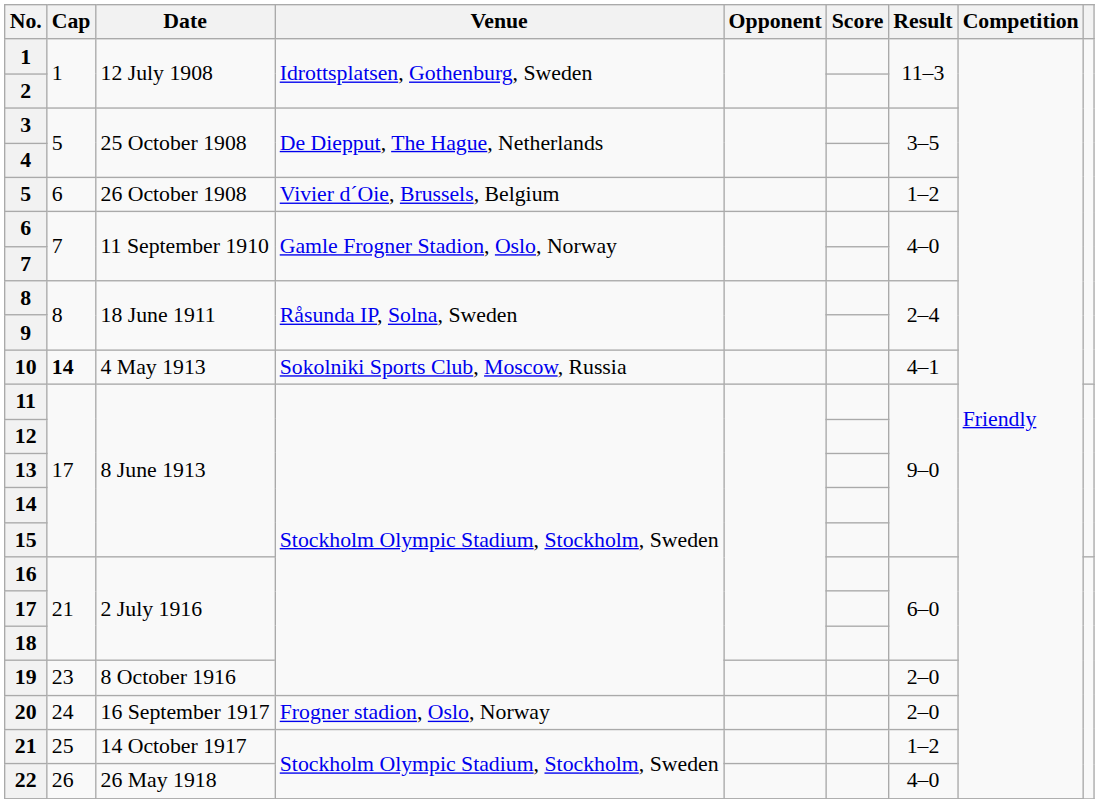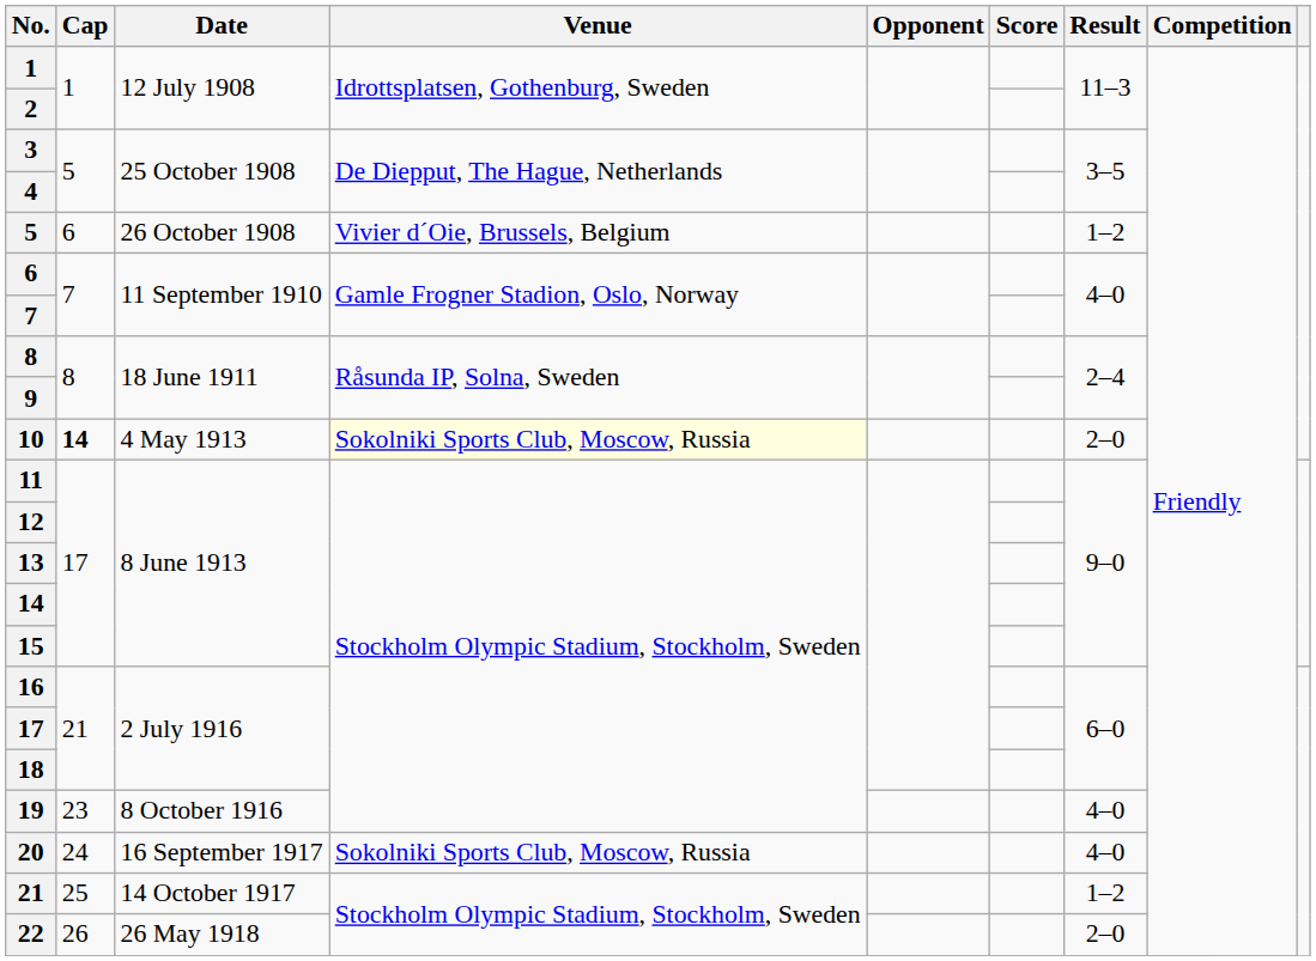 <table class="wikitable plainrowheaders sortable">
 <tr>
 <th scope=col>No.</th>
 <th scope=col>Cap</th>
 <th scope=col>Date</th>
 <th scope=col>Venue</th>
 <th scope=col>Opponent</th>
 <th scope=col>Score</th>
 <th scope=col>Result</th>
 <th scope=col>Competition</th>
 <th scope=col></th>
 </tr>
 <tr>
 <th scope=row>1</th>
 <td rowspan=2>1</td>
 <td rowspan=2>12 July 1908</td>
 <td rowspan=2><a href='#'>Idrottsplatsen</a>, <a href='#'>Gothenburg</a>, Sweden</td>
 <td rowspan=2></td>
 <td></td>
 <td rowspan=2 style="text-align:center;">11–3</td>
 <td rowspan=22><a href='#'>Friendly</a></td>
 </tr>
 <tr>
 <th scope=row>2</th>
 <td></td>
 </tr>
 <tr>
 <th scope=row>3</th>
 <td rowspan=2>5</td>
 <td rowspan=2>25 October 1908</td>
 <td rowspan=2><a href='#'>De Diepput</a>, <a href='#'>The Hague</a>, Netherlands</td>
 <td rowspan=2></td>
 <td></td>
 <td rowspan=2 style="text-align:center;">3–5</td>
 </tr>
 <tr>
 <th scope=row>4</th>
 <td></td>
 </tr>
 <tr>
 <th scope=row>5</th>
 <td>6</td>
 <td>26 October 1908</td>
 <td><a href='#'>Vivier d´Oie</a>, <a href='#'>Brussels</a>, Belgium</td>
 <td></td>
 <td></td>
 <td style="text-align:center;">1–2</td>
 </tr>
 <tr>
 <th scope=row>6</th>
 <td rowspan=2>7</td>
 <td rowspan=2>11 September 1910</td>
 <td rowspan=2><a href='#'>Gamle Frogner Stadion</a>, <a href='#'>Oslo</a>, Norway</td>
 <td rowspan=2></td>
 <td></td>
 <td rowspan=2 style="text-align:center;">4–0</td>
 </tr>
 <tr>
 <th scope=row>7</th>
 <td></td>
 </tr>
 <tr>
 <th scope=row>8</th>
 <td rowspan=2>8</td>
 <td rowspan=2>18 June 1911</td>
 <td rowspan=2><a href='#'>Råsunda IP</a>, <a href='#'>Solna</a>, Sweden</td>
 <td rowspan=2></td>
 <td></td>
 <td rowspan=2 style="text-align:center;">2–4</td>
 </tr>
 <tr>
 <th scope=row>9</th>
 <td></td>
 </tr>
 <tr>
 <th scope=row>10</th>
 <td><strong>14</strong></td>
 <td>4 May 1913</td>
-<td><a href='#'>Sokolniki Sports Club</a>, <a href='#'>Moscow</a>, Russia</td>
+<td style="background: lightyellow;"><a href='#'>Sokolniki Sports Club</a>, <a href='#'>Moscow</a>, Russia</td>
 <td></td>
 <td></td>
-<td style="text-align:center;">4–1</td>
+<td style="text-align:center;">2–0</td>
 </tr>
 <tr>
 <th scope=row>11</th>
 <td rowspan=5>17</td>
 <td rowspan=5>8 June 1913</td>
 <td rowspan=9><a href='#'>Stockholm Olympic Stadium</a>, <a href='#'>Stockholm</a>, Sweden</td>
 <td rowspan=8></td>
 <td></td>
 <td rowspan=5 style="text-align:center;">9–0</td>
 <td rowspan=5></td>
 </tr>
 <tr>
 <th scope=row>12</th>
 <td></td>
 </tr>
 <tr>
 <th scope=row>13</th>
 <td></td>
 </tr>
 <tr>
 <th scope=row>14</th>
 <td></td>
 </tr>
 <tr>
 <th scope=row>15</th>
 <td></td>
 </tr>
 <tr>
 <th scope=row>16</th>
 <td rowspan=3>21</td>
 <td rowspan=3>2 July 1916</td>
 <td></td>
 <td rowspan=3 style="text-align:center;">6–0</td>
 </tr>
 <tr>
 <th scope=row>17</th>
 <td></td>
 </tr>
 <tr>
 <th scope=row>18</th>
 <td></td>
 </tr>
 <tr>
 <th scope=row>19</th>
 <td>23</td>
 <td>8 October 1916</td>
 <td></td>
 <td></td>
-<td style="text-align:center;">2–0</td>
+<td style="text-align:center;">4–0</td>
 </tr>
 <tr>
 <th scope=row>20</th>
 <td>24</td>
 <td>16 September 1917</td>
-<td><a href='#'>Frogner stadion</a>, <a href='#'>Oslo</a>, Norway</td>
+<td><a href='#'>Sokolniki Sports Club</a>, <a href='#'>Moscow</a>, Russia</td>
 <td></td>
 <td></td>
-<td style="text-align:center;">2–0</td>
+<td style="text-align:center;">4–0</td>
 </tr>
 <tr>
 <th scope=row>21</th>
 <td>25</td>
 <td>14 October 1917</td>
 <td rowspan=2><a href='#'>Stockholm Olympic Stadium</a>, <a href='#'>Stockholm</a>, Sweden</td>
 <td></td>
 <td></td>
 <td style="text-align:center;">1–2</td>
 </tr>
 <tr>
 <th scope=row>22</th>
 <td>26</td>
 <td>26 May 1918</td>
 <td></td>
 <td></td>
-<td style="text-align:center;">4–0</td>
+<td style="text-align:center;">2–0</td>
 </tr>
 <tr>
 </tr>
 </table>
